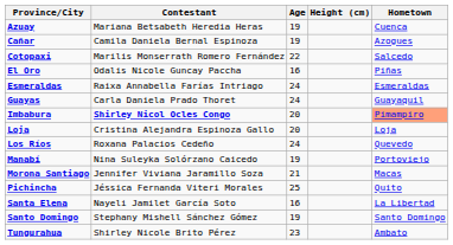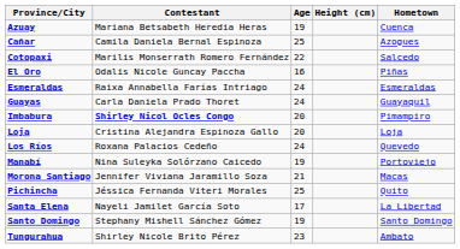 <table class="wikitable sortable" style="font-size: 95%;">
 <tr>
 <th>Province/City</th>
 <th>Contestant</th>
 <th>Age</th>
 <th>Height (cm)</th>
 <th>Hometown</th>
 </tr>
 <tr>
 <td><strong>  <a href='#'>Azuay</a></strong></td>
 <td>Mariana Betsabeth Heredia Heras</td>
 <td>19</td>
 <td></td>
 <td><a href='#'>Cuenca</a></td>
 </tr>
 <tr>
 <td><strong>  <a href='#'>Cañar</a></strong></td>
 <td>Camila Daniela Bernal Espinoza</td>
-<td>19</td>
+<td>25</td>
 <td></td>
 <td><a href='#'>Azogues</a></td>
 </tr>
 <tr>
 <td><strong> <a href='#'>Cotopaxi</a></strong></td>
 <td>Marilis Monserrath Romero Fernández</td>
 <td>22</td>
 <td></td>
 <td><a href='#'>Salcedo</a></td>
 </tr>
 <tr>
 <td><strong> <a href='#'>El Oro</a></strong></td>
 <td>Odalis Nicole Guncay Paccha</td>
 <td>16</td>
 <td></td>
 <td><a href='#'>Piñas</a></td>
 </tr>
 <tr>
 <td><strong>  <a href='#'>Esmeraldas</a></strong></td>
 <td>Raixa Annabella Farías Intriago</td>
 <td>24</td>
 <td></td>
 <td><a href='#'>Esmeraldas</a></td>
 </tr>
 <tr>
 <td><strong> <a href='#'>Guayas</a></strong></td>
 <td>Carla Daniela Prado Thoret</td>
 <td>24</td>
 <td></td>
 <td><a href='#'>Guayaquil</a></td>
 </tr>
 <tr>
 <td><strong> <a href='#'>Imbabura</a></strong></td>
 <td><strong><a href='#'>Shirley Nicol Ocles Congo</a></strong></td>
 <td>20</td>
 <td></td>
-<td style="background: lightsalmon;"><a href='#'>Pimampiro</a></td>
+<td><a href='#'>Pimampiro</a></td>
 </tr>
 <tr>
 <td><strong>  <a href='#'>Loja</a></strong></td>
 <td>Cristina Alejandra Espinoza Gallo</td>
 <td>20</td>
 <td></td>
 <td><a href='#'>Loja</a></td>
 </tr>
 <tr>
 <td><strong> <a href='#'>Los Ríos</a></strong></td>
 <td>Roxana Palacios Cedeño</td>
 <td>24</td>
 <td></td>
 <td><a href='#'>Quevedo</a></td>
 </tr>
 <tr>
 <td><strong>  <a href='#'>Manabí</a></strong></td>
 <td>Nina Suleyka Solórzano Caicedo</td>
 <td>19</td>
 <td></td>
 <td><a href='#'>Portoviejo</a></td>
 </tr>
 <tr>
 <td><strong>  <a href='#'>Morona Santiago</a></strong></td>
 <td>Jennifer Viviana Jaramillo Soza</td>
 <td>21</td>
 <td></td>
 <td><a href='#'>Macas</a></td>
 </tr>
 <tr>
 <td><strong>  <a href='#'>Pichincha</a></strong></td>
 <td>Jéssica Fernanda Viteri Morales</td>
 <td>25</td>
 <td></td>
 <td><a href='#'>Quito</a></td>
 </tr>
 <tr>
 <td><strong><a href='#'>Santa Elena</a></strong></td>
 <td>Nayeli Jamilet García Soto</td>
-<td>16</td>
+<td>17</td>
 <td></td>
 <td><a href='#'>La Libertad</a></td>
 </tr>
 <tr>
 <td><strong>  <a href='#'>Santo Domingo</a></strong></td>
 <td>Stephany Mishell Sánchez Gómez</td>
 <td>19</td>
 <td></td>
 <td><a href='#'>Santo Domingo</a></td>
 </tr>
 <tr>
 <td><strong>  <a href='#'>Tungurahua</a></strong></td>
 <td>Shirley Nicole Brito Pérez</td>
 <td>23</td>
 <td></td>
 <td><a href='#'>Ambato</a></td>
 </tr>
 </table>
